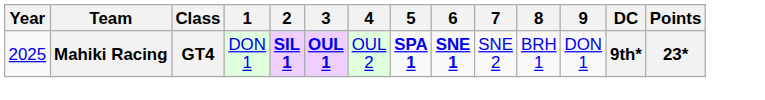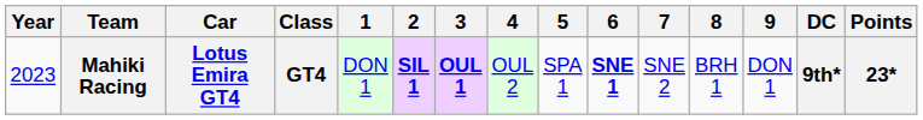 <table class="wikitable" style="text-align:center; font-size:85%">
 <tr>
 <th>Year</th>
 <th>Team</th>
+<th>Car</th>
 <th>Class</th>
 <th>1</th>
 <th>2</th>
 <th>3</th>
 <th>4</th>
 <th>5</th>
 <th>6</th>
 <th>7</th>
 <th>8</th>
 <th>9</th>
 <th>DC</th>
 <th>Points</th>
 </tr>
 <tr>
-<td><a href='#'>2025</a></td>
+<td><a href='#'>2023</a></td>
 <th>Mahiki Racing</th>
+<th><a href='#'>Lotus Emira GT4</a></th>
 <th>GT4</th>
 <td style="background:#DFFFDF;"><a href='#'>DON<br>1</a><br></td>
 <td style="background:#EFCFFF;"><strong><a href='#'>SIL<br>1</a></strong><br></td>
 <td style="background:#EFCFFF;"><strong><a href='#'>OUL<br>1</a></strong><br></td>
 <td style="background:#DFFFDF;"><a href='#'>OUL<br>2</a><br></td>
-<td style="background:#;"><strong><a href='#'>SPA<br>1</a><br></strong></td>
+<td style="background:#;"><a href='#'>SPA<br>1</a><br></td>
 <td style="background:#;"><strong><a href='#'>SNE<br>1</a><br></strong></td>
 <td style="background:#;"><a href='#'>SNE<br>2</a><br></td>
 <td style="background:#;"><a href='#'>BRH<br>1</a><br></td>
 <td style="background:#;"><a href='#'>DON<br>1</a><br></td>
 <th>9th*</th>
 <th>23*</th>
 </tr>
 </table>
